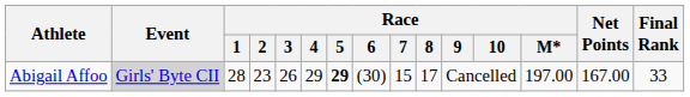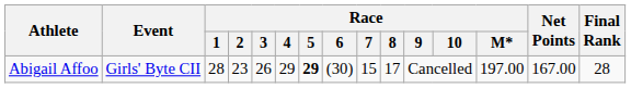 <table class="wikitable" style="font-size:90%">
 <tr>
 <th rowspan="2">Athlete</th>
 <th rowspan="2">Event</th>
 <th colspan=11>Race</th>
 <th rowspan=2>Net<br>Points</th>
 <th rowspan=2>Final <br>Rank</th>
 </tr>
 <tr style="font-size:95%">
 <th>1</th>
 <th>2</th>
 <th>3</th>
 <th>4</th>
 <th>5</th>
 <th>6</th>
 <th>7</th>
 <th>8</th>
 <th>9</th>
 <th>10</th>
 <th>M*</th>
 </tr>
 <tr align=center>
 <td align=left><a href='#'>Abigail Affoo</a></td>
-<td align=left style="background: lightgrey;"><a href='#'>Girls' Byte CII</a></td>
+<td align=left><a href='#'>Girls' Byte CII</a></td>
 <td>28</td>
 <td>23</td>
 <td>26</td>
 <td>29</td>
 <td><strong>29</strong></td>
 <td>(30)</td>
 <td>15</td>
 <td>17</td>
 <td colspan=2>Cancelled</td>
 <td>197.00</td>
 <td>167.00</td>
-<td>33</td>
+<td>28</td>
 </tr>
 </table>
